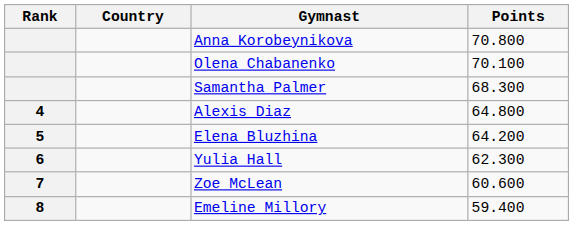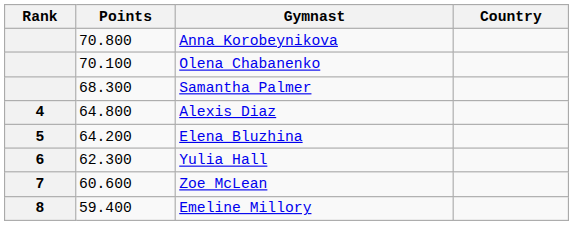 <table class="wikitable" width=500>
 <tr bgcolor="#efefef">
 <th>Rank</th>
+<th>Points</th>
+<th>Gymnast</th>
 <th>Country</th>
-<th>Gymnast</th>
-<th>Points</th>
 </tr>
 <tr>
 <th></th>
+<td>70.800</td>
+<td><a href='#'>Anna Korobeynikova</a></td>
 <td></td>
-<td><a href='#'>Anna Korobeynikova</a></td>
-<td>70.800</td>
 </tr>
 <tr>
 <th></th>
+<td>70.100</td>
+<td><a href='#'>Olena Chabanenko</a></td>
 <td></td>
-<td><a href='#'>Olena Chabanenko</a></td>
-<td>70.100</td>
 </tr>
 <tr>
 <th></th>
+<td>68.300</td>
+<td><a href='#'>Samantha Palmer</a></td>
 <td></td>
-<td><a href='#'>Samantha Palmer</a></td>
-<td>68.300</td>
 </tr>
 <tr>
 <th>4</th>
+<td>64.800</td>
+<td><a href='#'>Alexis Diaz</a></td>
 <td></td>
-<td><a href='#'>Alexis Diaz</a></td>
-<td>64.800</td>
 </tr>
 <tr>
 <th>5</th>
+<td>64.200</td>
+<td><a href='#'>Elena Bluzhina</a></td>
 <td></td>
-<td><a href='#'>Elena Bluzhina</a></td>
-<td>64.200</td>
 </tr>
 <tr>
 <th>6</th>
+<td>62.300</td>
+<td><a href='#'>Yulia Hall</a></td>
 <td></td>
-<td><a href='#'>Yulia Hall</a></td>
-<td>62.300</td>
 </tr>
 <tr>
 <th>7</th>
+<td>60.600</td>
+<td><a href='#'>Zoe McLean</a></td>
 <td></td>
-<td><a href='#'>Zoe McLean</a></td>
-<td>60.600</td>
 </tr>
 <tr>
 <th>8</th>
+<td>59.400</td>
+<td><a href='#'>Emeline Millory</a></td>
 <td></td>
-<td><a href='#'>Emeline Millory</a></td>
-<td>59.400</td>
 </tr>
 </table>
